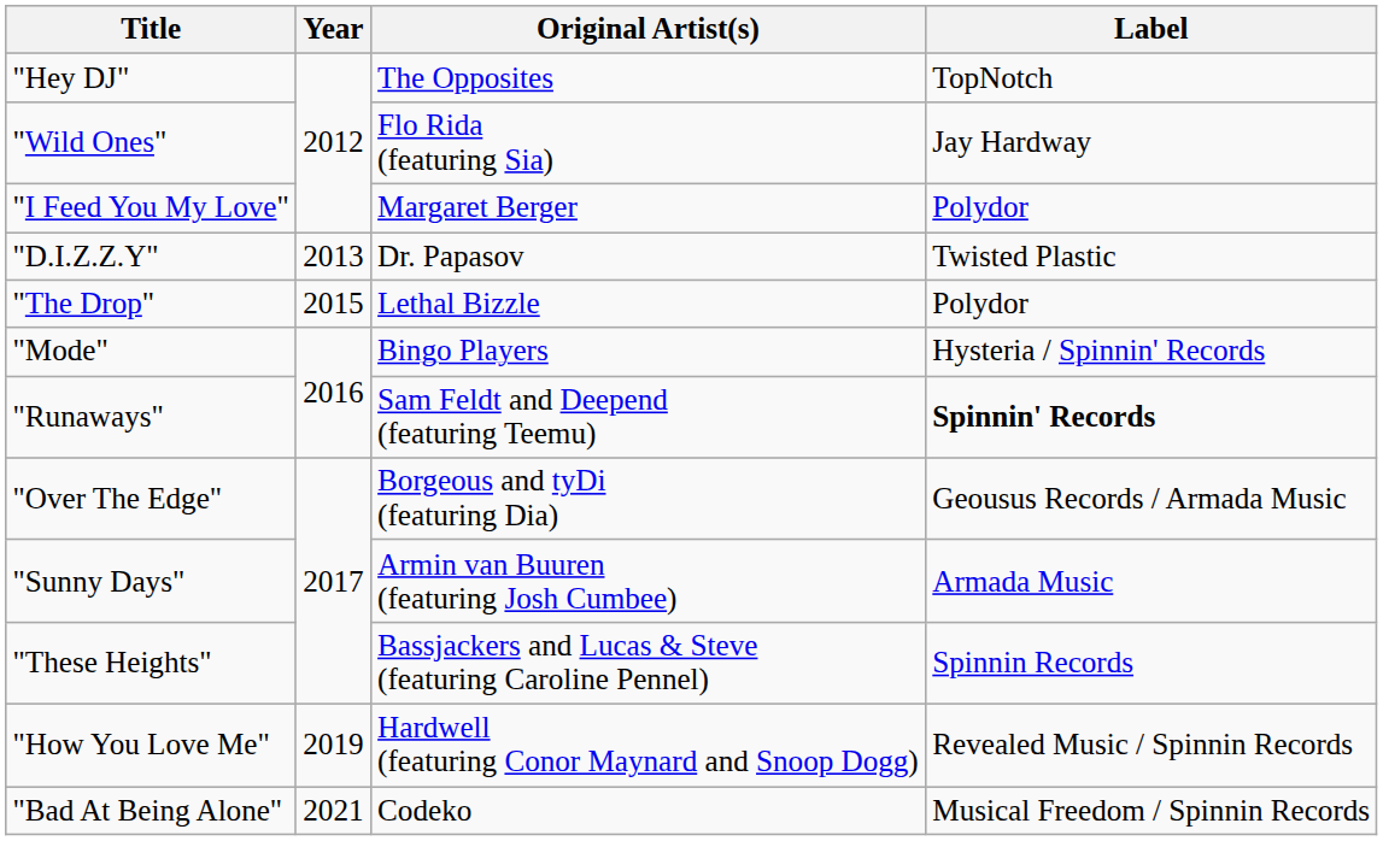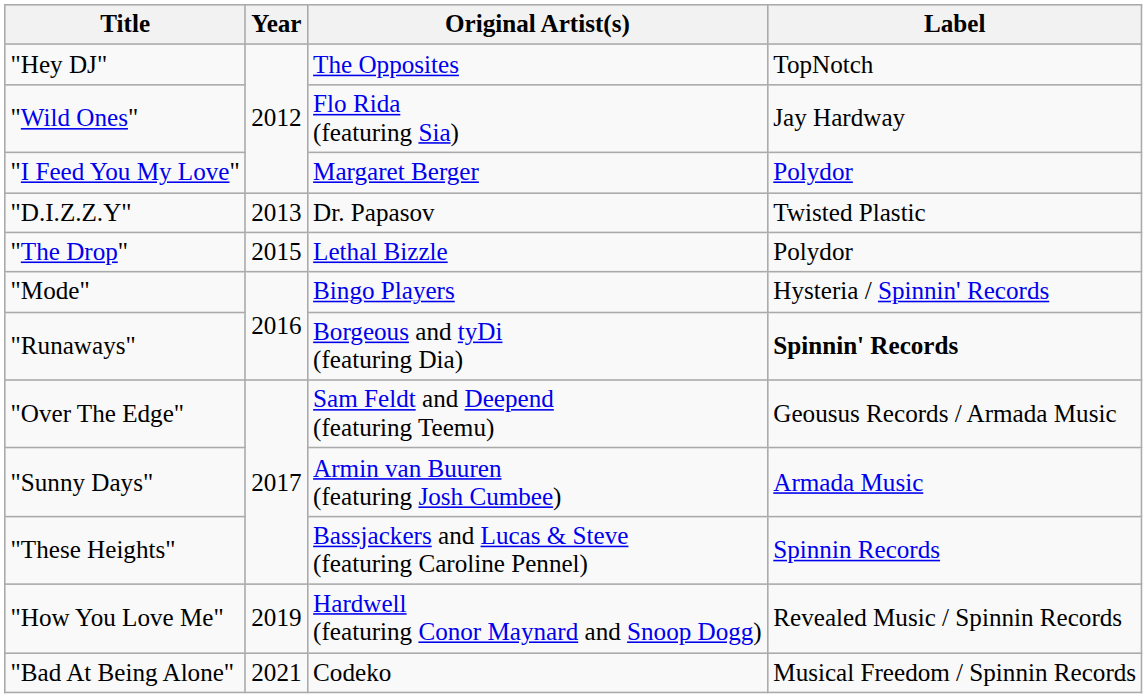 <table class="wikitable plainrowheaders">
 <tr>
 <th scope="col">Title</th>
 <th scope="col">Year</th>
 <th scope="col">Original Artist(s)</th>
 <th scope="col">Label</th>
 </tr>
 <tr>
 <td>"Hey DJ"</td>
 <td rowspan="3">2012</td>
 <td><a href='#'>The Opposites</a></td>
 <td>TopNotch</td>
 </tr>
 <tr>
 <td>"<a href='#'>Wild Ones</a>"</td>
 <td><a href='#'>Flo Rida</a> <br><span>(featuring <a href='#'>Sia</a>)</span></td>
 <td>Jay Hardway</td>
 </tr>
 <tr>
 <td>"<a href='#'>I Feed You My Love</a>"</td>
 <td><a href='#'>Margaret Berger</a></td>
 <td><a href='#'>Polydor</a></td>
 </tr>
 <tr>
 <td>"D.I.Z.Z.Y"</td>
 <td>2013</td>
 <td>Dr. Papasov</td>
 <td>Twisted Plastic</td>
 </tr>
 <tr>
 <td>"<a href='#'>The Drop</a>"</td>
 <td>2015</td>
 <td><a href='#'>Lethal Bizzle</a></td>
 <td>Polydor</td>
 </tr>
 <tr>
 <td>"Mode"</td>
 <td rowspan="2">2016</td>
 <td><a href='#'>Bingo Players</a></td>
 <td>Hysteria / <a href='#'>Spinnin' Records</a></td>
 </tr>
 <tr>
 <td>"Runaways"</td>
-<td><a href='#'>Sam Feldt</a> and <a href='#'>Deepend</a> <br><span>(featuring Teemu)</span></td>
+<td><a href='#'>Borgeous</a> and <a href='#'>tyDi</a> <br><span>(featuring Dia)</span></td>
 <td><strong>Spinnin' Records</strong></td>
 </tr>
 <tr>
 <td>"Over The Edge"</td>
 <td rowspan="3">2017</td>
-<td><a href='#'>Borgeous</a> and <a href='#'>tyDi</a> <br><span>(featuring Dia)</span></td>
+<td><a href='#'>Sam Feldt</a> and <a href='#'>Deepend</a> <br><span>(featuring Teemu)</span></td>
 <td>Geousus Records / Armada Music</td>
 </tr>
 <tr>
 <td>"Sunny Days"</td>
 <td><a href='#'>Armin van Buuren</a> <br><span>(featuring <a href='#'>Josh Cumbee</a>)</span></td>
 <td><a href='#'>Armada Music</a></td>
 </tr>
 <tr>
 <td>"These Heights"</td>
 <td><a href='#'>Bassjackers</a> and <a href='#'>Lucas & Steve</a> <br><span>(featuring Caroline Pennel)</span></td>
 <td><a href='#'>Spinnin Records</a></td>
 </tr>
 <tr>
 <td>"How You Love Me"</td>
 <td>2019</td>
 <td><a href='#'>Hardwell</a> <br><span>(featuring <a href='#'>Conor Maynard</a> and <a href='#'>Snoop Dogg</a>)</span></td>
 <td>Revealed Music / Spinnin Records</td>
 </tr>
 <tr>
 <td>"Bad At Being Alone"</td>
 <td>2021</td>
 <td>Codeko</td>
 <td>Musical Freedom / Spinnin Records</td>
 </tr>
 </table>
